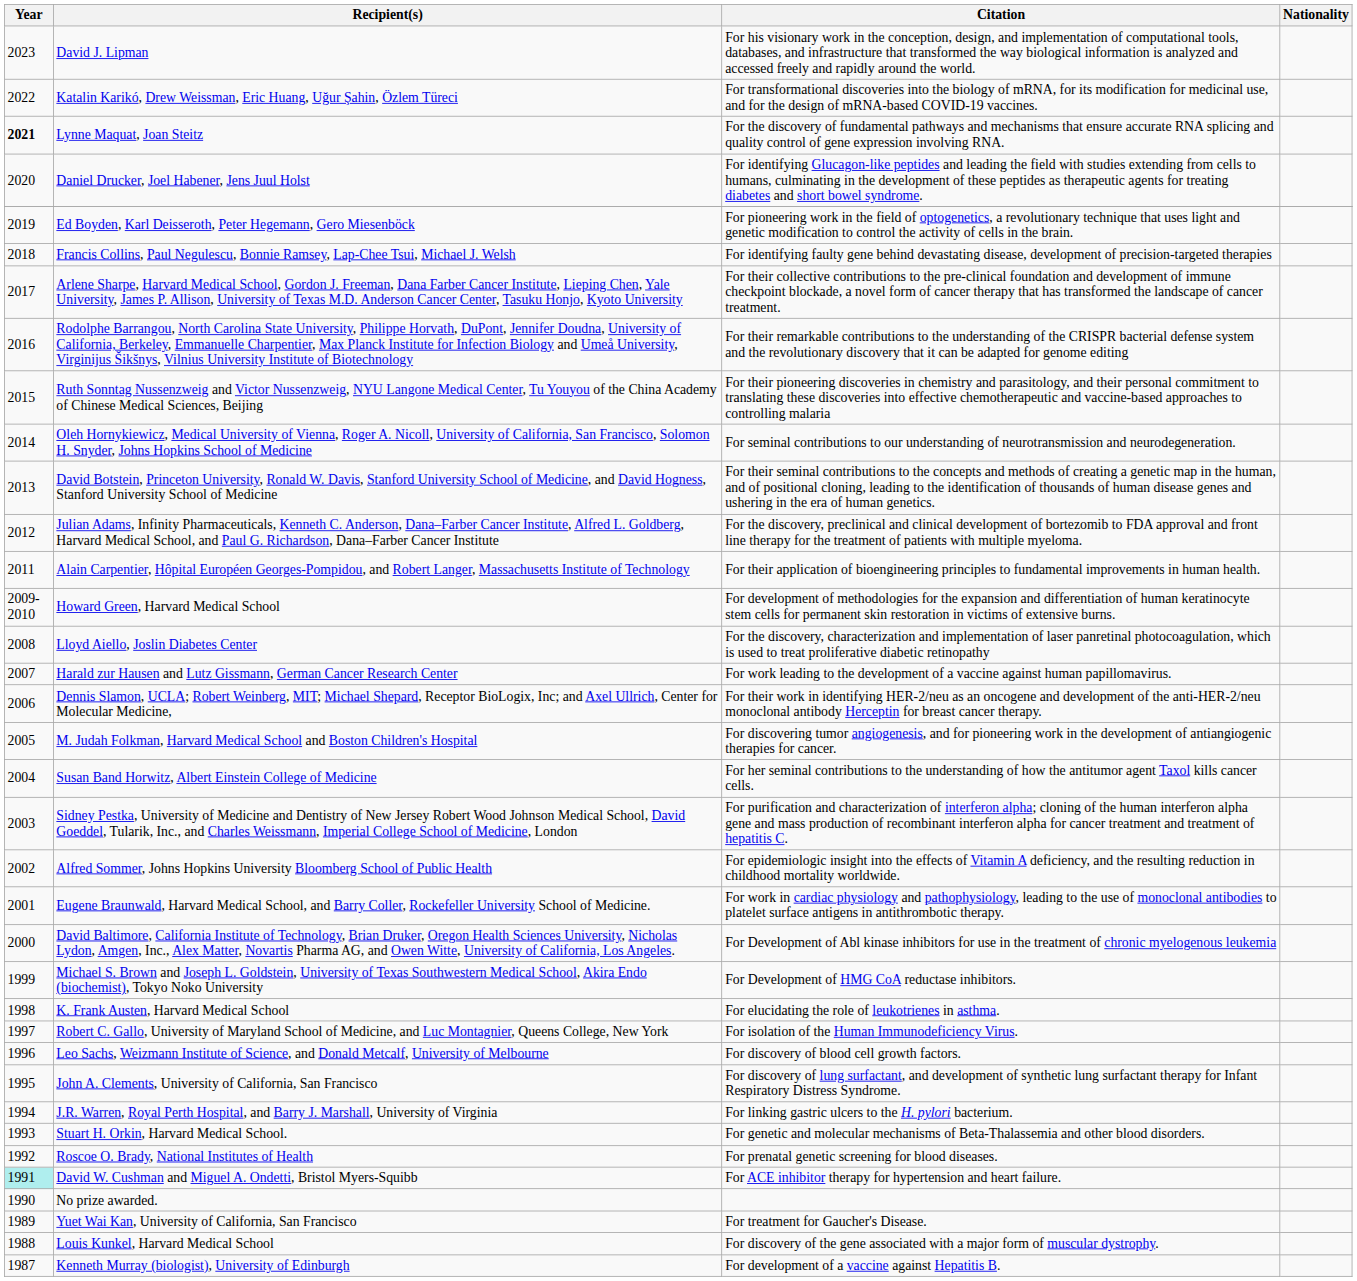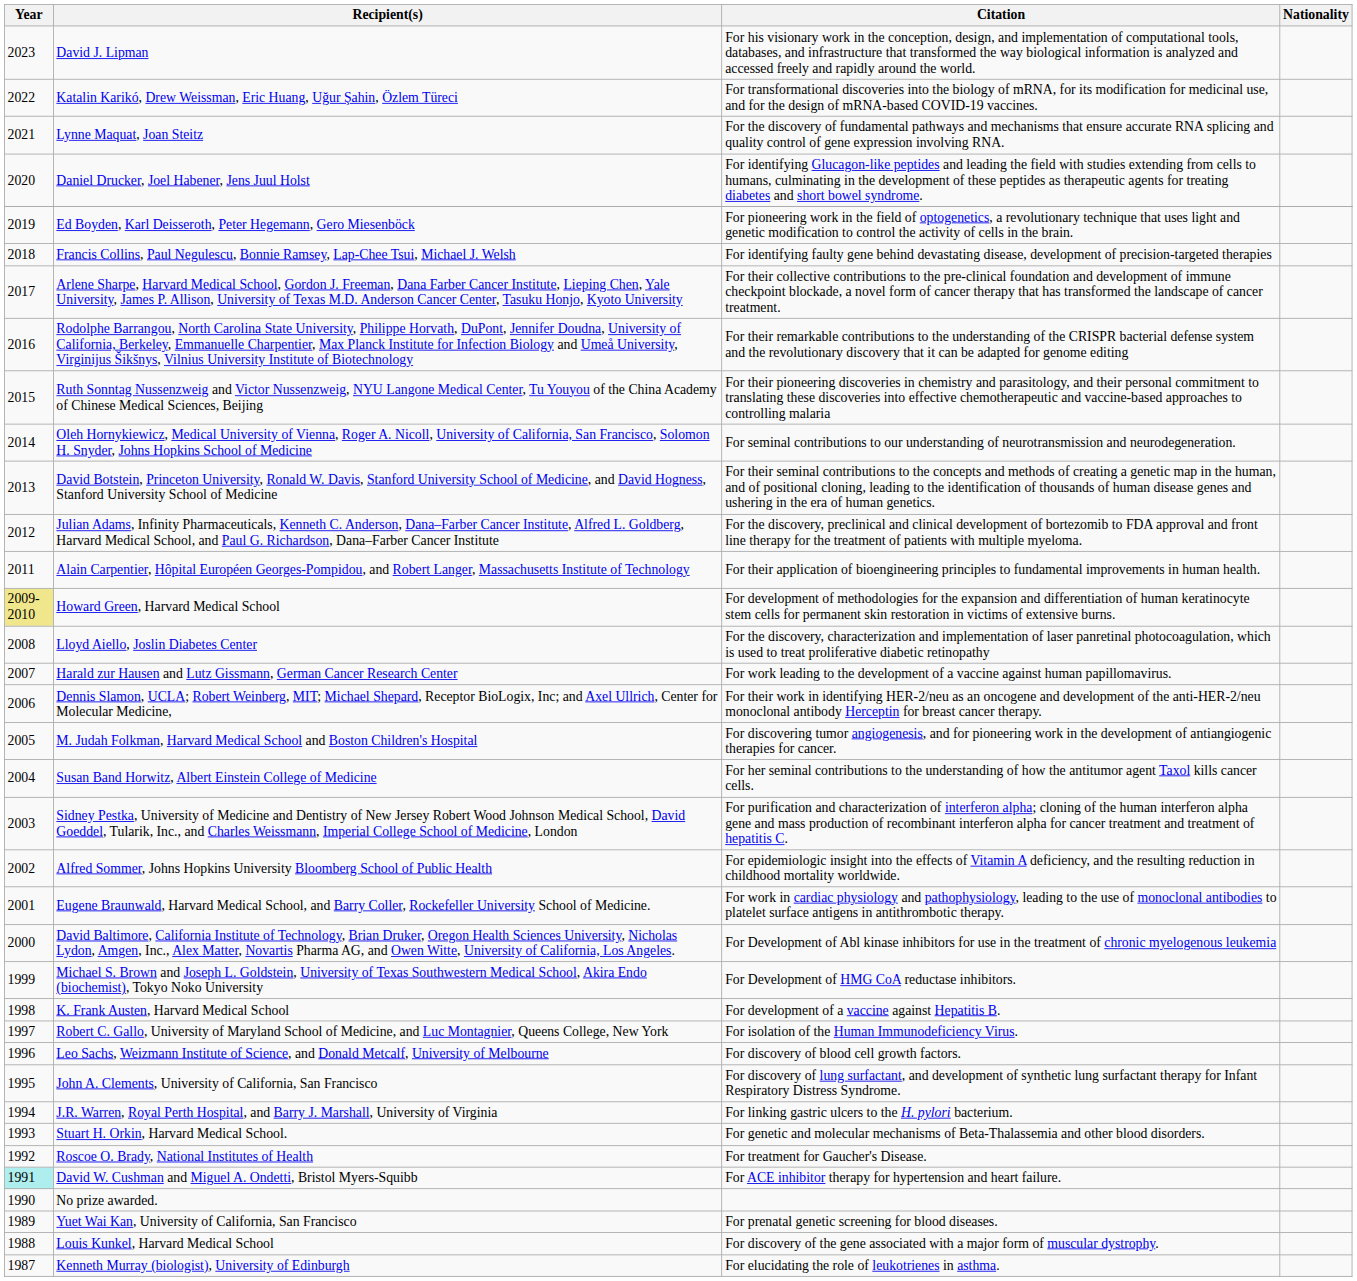 <table class="wikitable sortable">
 <tr>
 <th>Year</th>
 <th>Recipient(s)</th>
 <th>Citation</th>
 <th>Nationality</th>
 </tr>
 <tr>
 <td>2023</td>
 <td><a href='#'>David J. Lipman</a></td>
 <td>For his visionary work in the conception, design, and implementation of computational tools, databases, and infrastructure that transformed the way biological information is analyzed and accessed freely and rapidly around the world.</td>
 <td></td>
 </tr>
 <tr>
 <td>2022</td>
 <td><a href='#'>Katalin Karikó</a>, <a href='#'>Drew Weissman</a>, <a href='#'>Eric Huang</a>, <a href='#'>Uğur Şahin</a>, <a href='#'>Özlem Türeci</a></td>
 <td>For transformational discoveries into the biology of mRNA, for its modification for medicinal use, and for the design of mRNA-based COVID-19 vaccines.</td>
 <td><br></td>
 </tr>
 <tr>
-<td><strong>2021</strong></td>
+<td>2021</td>
 <td><a href='#'>Lynne Maquat</a>, <a href='#'>Joan Steitz</a></td>
 <td>For the discovery of fundamental pathways and mechanisms that ensure accurate RNA splicing and quality control of gene expression involving RNA.</td>
 <td></td>
 </tr>
 <tr>
 <td>2020</td>
 <td><a href='#'>Daniel Drucker</a>, <a href='#'>Joel Habener</a>, <a href='#'>Jens Juul Holst</a></td>
 <td>For identifying <a href='#'>Glucagon-like peptides</a> and leading the field with studies extending from cells to humans, culminating in the development of these peptides as therapeutic agents for treating <a href='#'>diabetes</a> and <a href='#'>short bowel syndrome</a>.</td>
 <td><br><br></td>
 </tr>
 <tr>
 </tr>
 <tr>
 <td>2019</td>
 <td><a href='#'>Ed Boyden</a>, <a href='#'>Karl Deisseroth</a>, <a href='#'>Peter Hegemann</a>, <a href='#'>Gero Miesenböck</a></td>
 <td>For pioneering work in the field of <a href='#'>optogenetics</a>, a revolutionary technique that uses light and genetic modification to control the activity of cells in the brain.</td>
 <td><br><br></td>
 </tr>
 <tr>
 <td>2018</td>
 <td><a href='#'>Francis Collins</a>, <a href='#'>Paul Negulescu</a>, <a href='#'>Bonnie Ramsey</a>, <a href='#'>Lap-Chee Tsui</a>, <a href='#'>Michael J. Welsh</a></td>
 <td>For identifying faulty gene behind devastating disease, development of precision-targeted therapies</td>
 <td><br></td>
 </tr>
 <tr>
 <td>2017</td>
 <td><a href='#'>Arlene Sharpe</a>, <a href='#'>Harvard Medical School</a>, <a href='#'>Gordon J. Freeman</a>, <a href='#'>Dana Farber Cancer Institute</a>, <a href='#'>Lieping Chen</a>, <a href='#'>Yale University</a>, <a href='#'>James P. Allison</a>, <a href='#'>University of Texas M.D. Anderson Cancer Center</a>, <a href='#'>Tasuku Honjo</a>, <a href='#'>Kyoto University</a></td>
 <td>For their collective contributions to the pre-clinical foundation and development of immune checkpoint blockade, a novel form of cancer therapy that has transformed the landscape of cancer treatment.</td>
 <td><br></td>
 </tr>
 <tr>
 <td>2016</td>
 <td><a href='#'>Rodolphe Barrangou</a>, <a href='#'>North Carolina State University</a>, <a href='#'>Philippe Horvath</a>, <a href='#'>DuPont</a>, <a href='#'>Jennifer Doudna</a>, <a href='#'>University of California, Berkeley</a>, <a href='#'>Emmanuelle Charpentier</a>, <a href='#'>Max Planck Institute for Infection Biology</a> and <a href='#'>Umeå University</a>, <a href='#'>Virginijus Šikšnys</a>, <a href='#'>Vilnius University Institute of Biotechnology</a></td>
 <td>For their remarkable contributions to the understanding of the CRISPR bacterial defense system and the revolutionary discovery that it can be adapted for genome editing </td>
 <td><br><br></td>
 </tr>
 <tr>
 <td>2015</td>
 <td><a href='#'>Ruth Sonntag Nussenzweig</a> and <a href='#'>Victor Nussenzweig</a>, <a href='#'>NYU Langone Medical Center</a>, <a href='#'>Tu Youyou</a> of the China Academy of Chinese Medical Sciences, Beijing</td>
 <td>For their pioneering discoveries in chemistry and parasitology, and their personal commitment to translating these discoveries into effective chemotherapeutic and vaccine-based approaches to controlling malaria</td>
 <td><br></td>
 </tr>
 <tr>
 <td>2014</td>
 <td><a href='#'>Oleh Hornykiewicz</a>, <a href='#'>Medical University of Vienna</a>, <a href='#'>Roger A. Nicoll</a>, <a href='#'>University of California, San Francisco</a>, <a href='#'>Solomon H. Snyder</a>, <a href='#'>Johns Hopkins School of Medicine</a></td>
 <td>For seminal contributions to our understanding of neurotransmission and neurodegeneration.</td>
 <td><br> </td>
 </tr>
 <tr>
 <td>2013</td>
 <td><a href='#'>David Botstein</a>, <a href='#'>Princeton University</a>, <a href='#'>Ronald W. Davis</a>, <a href='#'>Stanford University School of Medicine</a>, and <a href='#'>David Hogness</a>, Stanford University School of Medicine</td>
 <td>For their seminal contributions to the concepts and methods of creating a genetic map in the human, and of positional cloning, leading to the identification of thousands of human disease genes and ushering in the era of human genetics.</td>
 <td></td>
 </tr>
 <tr>
 <td>2012</td>
 <td><a href='#'>Julian Adams</a>, Infinity Pharmaceuticals, <a href='#'>Kenneth C. Anderson</a>, <a href='#'>Dana–Farber Cancer Institute</a>, <a href='#'>Alfred L. Goldberg</a>, Harvard Medical School, and <a href='#'>Paul G. Richardson</a>, Dana–Farber Cancer Institute</td>
 <td>For the discovery, preclinical and clinical development of bortezomib to FDA approval and front line therapy for the treatment of patients with multiple myeloma.</td>
 <td></td>
 </tr>
 <tr>
 <td>2011</td>
 <td><a href='#'>Alain Carpentier</a>, <a href='#'>Hôpital Européen Georges-Pompidou</a>, and <a href='#'>Robert Langer</a>, <a href='#'>Massachusetts Institute of Technology</a></td>
 <td>For their application of bioengineering principles to fundamental improvements in human health.</td>
 <td><br><br></td>
 </tr>
 <tr>
-<td>2009-2010</td>
+<td style="background: khaki;">2009-2010</td>
 <td><a href='#'>Howard Green</a>, Harvard Medical School</td>
 <td>For development of methodologies for the expansion and differentiation of human keratinocyte stem cells for permanent skin restoration in victims of extensive burns.</td>
 <td></td>
 </tr>
 <tr>
 <td>2008</td>
 <td><a href='#'>Lloyd Aiello</a>, <a href='#'>Joslin Diabetes Center</a></td>
 <td>For the discovery, characterization and implementation of laser panretinal photocoagulation, which is used to treat proliferative diabetic retinopathy</td>
 <td></td>
 </tr>
 <tr>
 <td>2007</td>
 <td><a href='#'>Harald zur Hausen</a> and <a href='#'>Lutz Gissmann</a>, <a href='#'>German Cancer Research Center</a></td>
 <td>For work leading to the development of a vaccine against human papillomavirus.</td>
 <td></td>
 </tr>
 <tr>
 <td>2006</td>
 <td><a href='#'>Dennis Slamon</a>, <a href='#'>UCLA</a>; <a href='#'>Robert Weinberg</a>, <a href='#'>MIT</a>; <a href='#'>Michael Shepard</a>, Receptor BioLogix, Inc; and <a href='#'>Axel Ullrich</a>, Center for Molecular Medicine,</td>
 <td>For their work in identifying HER-2/neu as an oncogene and development of the anti-HER-2/neu monoclonal antibody <a href='#'>Herceptin</a> for breast cancer therapy.</td>
 <td> </td>
 </tr>
 <tr>
 <td>2005</td>
 <td><a href='#'>M. Judah Folkman</a>, <a href='#'>Harvard Medical School</a> and <a href='#'>Boston Children's Hospital</a></td>
 <td>For discovering tumor <a href='#'>angiogenesis</a>, and for pioneering work in the development of antiangiogenic therapies for cancer.</td>
 <td></td>
 </tr>
 <tr>
 <td>2004</td>
 <td><a href='#'>Susan Band Horwitz</a>, <a href='#'>Albert Einstein College of Medicine</a></td>
 <td>For her seminal contributions to the understanding of how the antitumor agent <a href='#'>Taxol</a> kills cancer cells.</td>
 <td></td>
 </tr>
 <tr>
 <td>2003</td>
 <td><a href='#'>Sidney Pestka</a>, University of Medicine and Dentistry of New Jersey Robert Wood Johnson Medical School, <a href='#'>David Goeddel</a>, Tularik, Inc., and <a href='#'>Charles Weissmann</a>, <a href='#'>Imperial College School of Medicine</a>, London</td>
 <td>For purification and characterization of <a href='#'>interferon alpha</a>; cloning of the human interferon alpha gene and mass production of recombinant interferon alpha for cancer treatment and treatment of <a href='#'>hepatitis C</a>.</td>
 <td><br></td>
 </tr>
 <tr>
 <td>2002</td>
 <td><a href='#'>Alfred Sommer</a>, Johns Hopkins University <a href='#'>Bloomberg School of Public Health</a></td>
 <td>For epidemiologic insight into the effects of <a href='#'>Vitamin A</a> deficiency, and the resulting reduction in childhood mortality worldwide.</td>
 <td></td>
 </tr>
 <tr>
 <td>2001</td>
 <td><a href='#'>Eugene Braunwald</a>, Harvard Medical School, and <a href='#'>Barry Coller</a>, <a href='#'>Rockefeller University</a> School of Medicine.</td>
 <td>For work in <a href='#'>cardiac physiology</a> and <a href='#'>pathophysiology</a>, leading to the use of <a href='#'>monoclonal antibodies</a> to platelet surface antigens in antithrombotic therapy.</td>
 <td></td>
 </tr>
 <tr>
 <td>2000</td>
 <td><a href='#'>David Baltimore</a>, <a href='#'>California Institute of Technology</a>, <a href='#'>Brian Druker</a>, <a href='#'>Oregon Health Sciences University</a>, <a href='#'>Nicholas Lydon</a>, <a href='#'>Amgen</a>, Inc., <a href='#'>Alex Matter</a>, <a href='#'>Novartis</a> Pharma AG, and <a href='#'>Owen Witte</a>, <a href='#'>University of California, Los Angeles</a>.</td>
 <td>For Development of Abl kinase inhibitors for use in the treatment of <a href='#'>chronic myelogenous leukemia</a></td>
 <td><br></td>
 </tr>
 <tr>
 <td>1999</td>
 <td><a href='#'>Michael S. Brown</a> and <a href='#'>Joseph L. Goldstein</a>, <a href='#'>University of Texas Southwestern Medical School</a>, <a href='#'>Akira Endo (biochemist)</a>, Tokyo Noko University</td>
 <td>For Development of <a href='#'>HMG CoA</a> reductase inhibitors.</td>
 <td> </td>
 </tr>
 <tr>
 <td>1998</td>
 <td><a href='#'>K. Frank Austen</a>, Harvard Medical School</td>
-<td>For elucidating the role of <a href='#'>leukotrienes</a> in <a href='#'>asthma</a>.</td>
+<td>For development of a <a href='#'>vaccine</a> against <a href='#'>Hepatitis B</a>.</td>
 <td></td>
 </tr>
 <tr>
 <td>1997</td>
 <td><a href='#'>Robert C. Gallo</a>, University of Maryland School of Medicine, and <a href='#'>Luc Montagnier</a>, Queens College, New York</td>
 <td>For isolation of the <a href='#'>Human Immunodeficiency Virus</a>.</td>
 <td> </td>
 </tr>
 <tr>
 <td>1996</td>
 <td><a href='#'>Leo Sachs</a>, <a href='#'>Weizmann Institute of Science</a>, and <a href='#'>Donald Metcalf</a>, <a href='#'>University of Melbourne</a></td>
 <td>For discovery of blood cell growth factors.</td>
 <td><br> </td>
 </tr>
 <tr>
 <td>1995</td>
 <td><a href='#'>John A. Clements</a>, University of California, San Francisco</td>
 <td>For discovery of <a href='#'>lung surfactant</a>, and development of synthetic lung surfactant therapy for Infant Respiratory Distress Syndrome.</td>
 <td></td>
 </tr>
 <tr>
 <td>1994</td>
 <td><a href='#'>J.R. Warren</a>, <a href='#'>Royal Perth Hospital</a>, and <a href='#'>Barry J. Marshall</a>, University of Virginia</td>
 <td>For linking gastric ulcers to the <em><a href='#'>H. pylori</a></em> bacterium.</td>
 <td></td>
 </tr>
 <tr>
 <td>1993</td>
 <td><a href='#'>Stuart H. Orkin</a>, Harvard Medical School.</td>
 <td>For genetic and molecular mechanisms of Βeta-Thalassemia and other blood disorders.</td>
 <td></td>
 </tr>
 <tr>
 <td>1992</td>
 <td><a href='#'>Roscoe O. Brady</a>, <a href='#'>National Institutes of Health</a></td>
-<td>For prenatal genetic screening for blood diseases.</td>
+<td>For treatment for Gaucher's Disease.</td>
 <td></td>
 </tr>
 <tr>
 <td style="background: paleturquoise;">1991</td>
 <td><a href='#'>David W. Cushman</a> and <a href='#'>Miguel A. Ondetti</a>, Bristol Myers-Squibb</td>
 <td>For <a href='#'>ACE inhibitor</a> therapy for hypertension and heart failure.</td>
 <td> </td>
 </tr>
 <tr>
 <td>1990</td>
 <td>No prize awarded.</td>
 <td></td>
 <td></td>
 </tr>
 <tr>
 <td>1989</td>
 <td><a href='#'>Yuet Wai Kan</a>, University of California, San Francisco</td>
-<td>For treatment for Gaucher's Disease.</td>
+<td>For prenatal genetic screening for blood diseases.</td>
 <td></td>
 </tr>
 <tr>
 <td>1988</td>
 <td><a href='#'>Louis Kunkel</a>, Harvard Medical School</td>
 <td>For discovery of the gene associated with a major form of <a href='#'>muscular dystrophy</a>.</td>
 <td></td>
 </tr>
 <tr>
 <td>1987</td>
 <td><a href='#'>Kenneth Murray (biologist)</a>, <a href='#'>University of Edinburgh</a></td>
-<td>For development of a <a href='#'>vaccine</a> against <a href='#'>Hepatitis B</a>.</td>
+<td>For elucidating the role of <a href='#'>leukotrienes</a> in <a href='#'>asthma</a>.</td>
 <td></td>
 </tr>
 </table>
